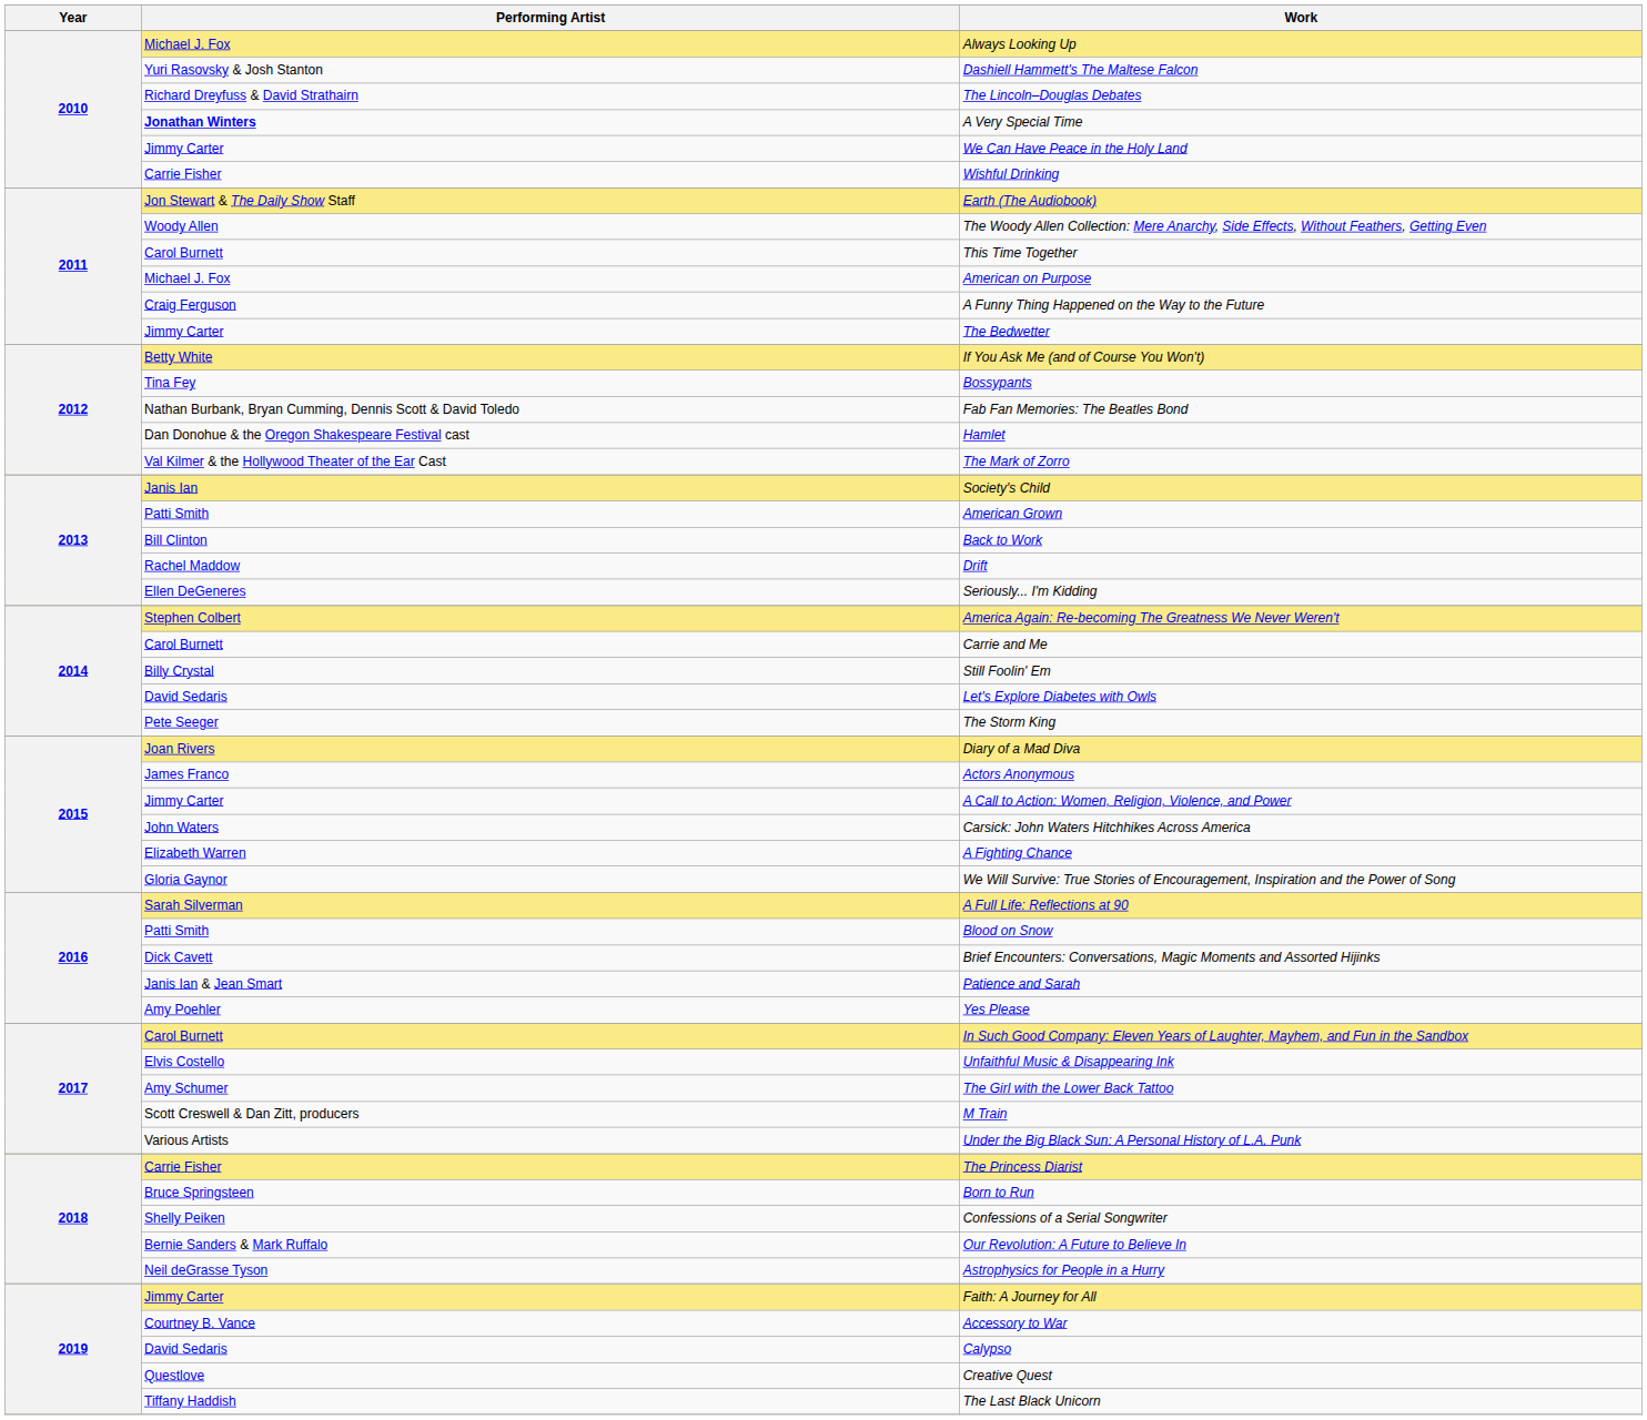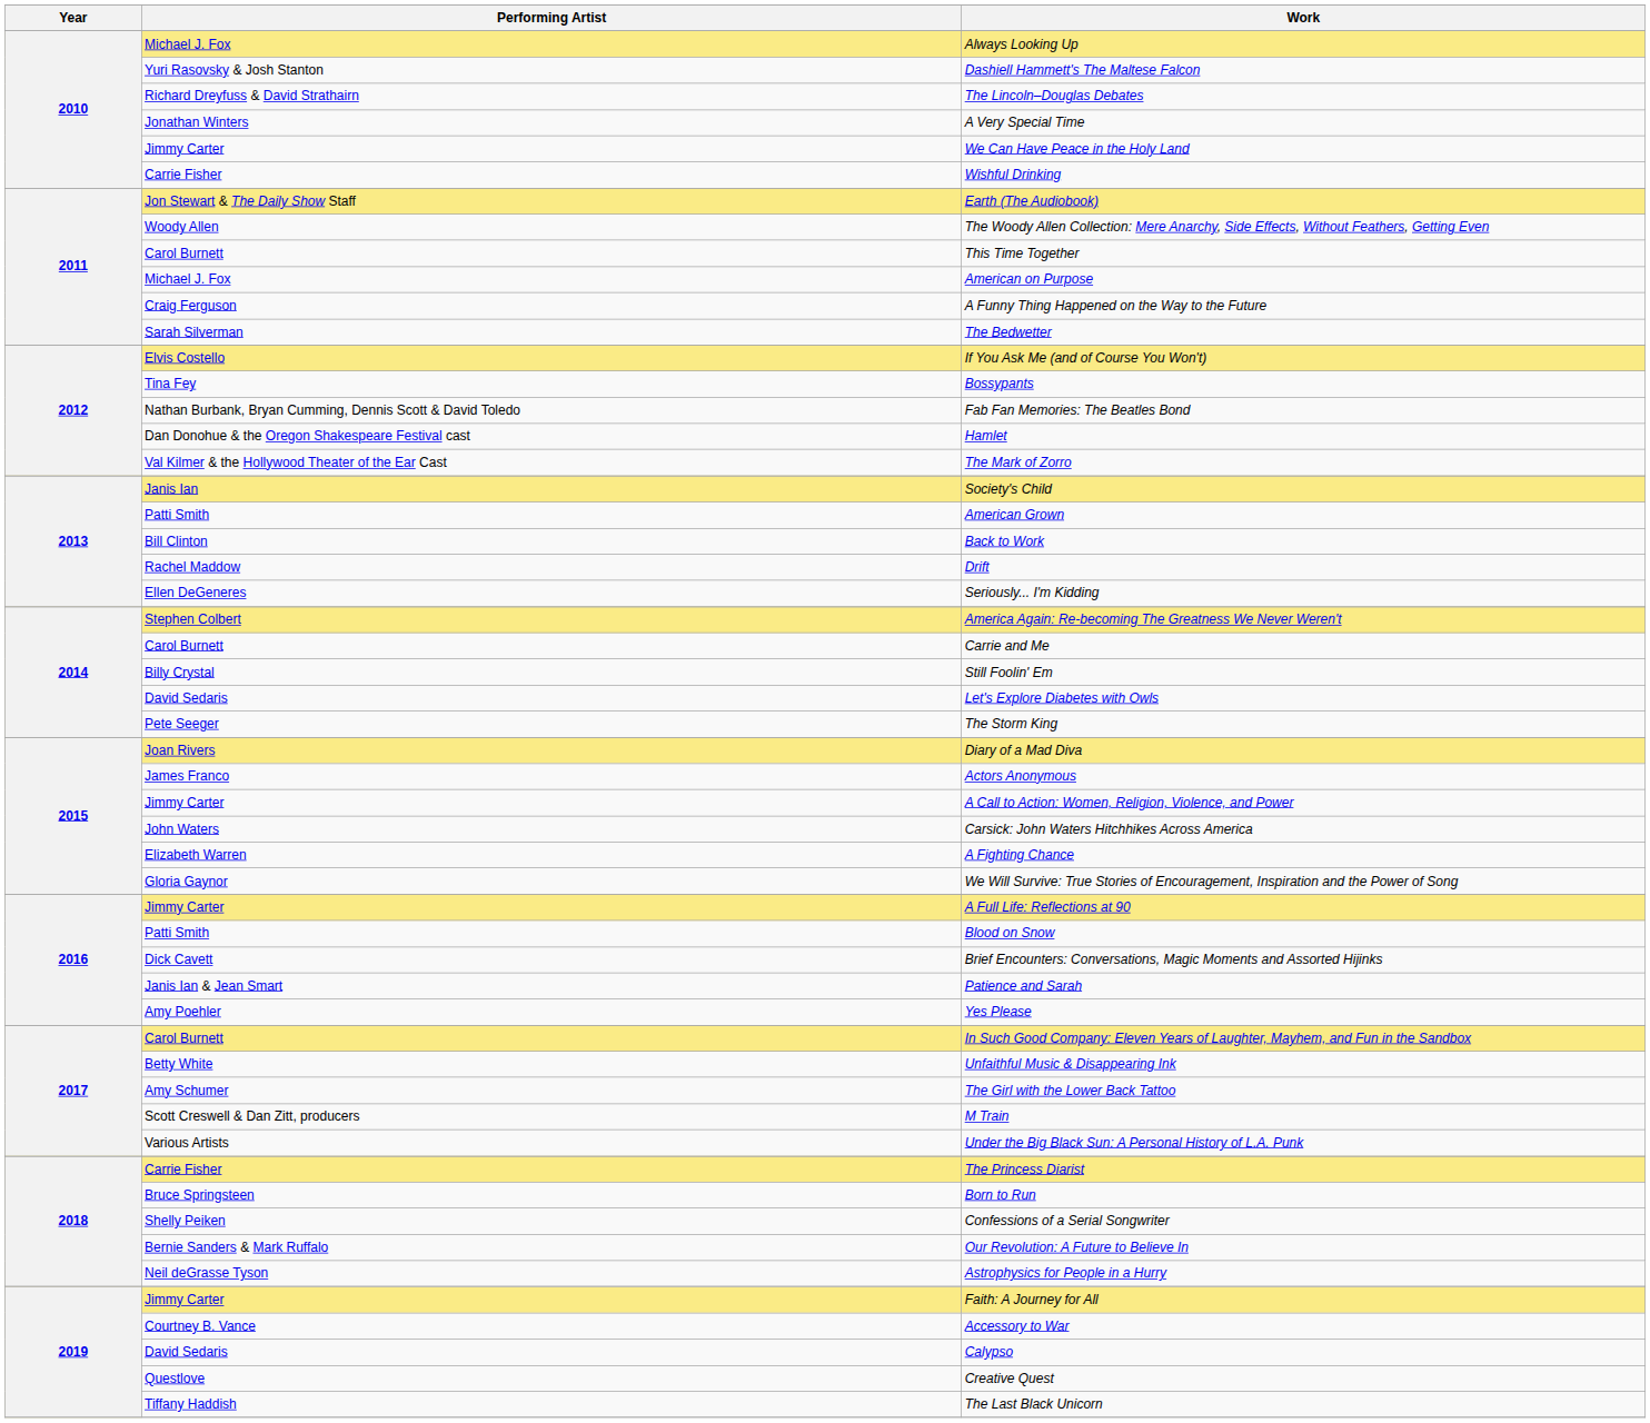 <table class="wikitable" style="font-size:1.00em; line-height:1.5em;">
 <tr bgcolor="#bebebe">
 </tr>
 <tr bgcolor="#bebebe">
 <th width="5%">Year</th>
 <th width="30%">Performing Artist</th>
 <th width="25%">Work</th>
 </tr>
 <tr>
 </tr>
 <tr style="background:#FAEB86;">
 <th rowspan=6, style="text-align:center;"><a href='#'>2010</a> <br></th>
 <td><a href='#'>Michael J. Fox</a></td>
 <td><em>Always Looking Up</em></td>
 </tr>
 <tr>
 <td><a href='#'>Yuri Rasovsky</a> & Josh Stanton</td>
 <td><em><a href='#'>Dashiell Hammett's The Maltese Falcon</a></em></td>
 </tr>
 <tr>
 <td><a href='#'>Richard Dreyfuss</a> & <a href='#'>David Strathairn</a></td>
 <td><em><a href='#'>The Lincoln–Douglas Debates</a></em></td>
 </tr>
 <tr>
-<td><strong><a href='#'>Jonathan Winters</a></strong></td>
+<td><a href='#'>Jonathan Winters</a></td>
 <td><em>A Very Special Time</em></td>
 </tr>
 <tr>
 <td><a href='#'>Jimmy Carter</a></td>
 <td><em><a href='#'>We Can Have Peace in the Holy Land</a></em></td>
 </tr>
 <tr>
 <td><a href='#'>Carrie Fisher</a></td>
 <td><em><a href='#'>Wishful Drinking</a></em></td>
 </tr>
 <tr>
 </tr>
 <tr style="background:#FAEB86;">
 <th rowspan=6, style="text-align:center;"><a href='#'>2011</a> <br></th>
 <td><a href='#'>Jon Stewart</a> & <em><a href='#'>The Daily Show</a></em> Staff</td>
 <td><em><a href='#'>Earth (The Audiobook)</a></em></td>
 </tr>
 <tr>
 <td><a href='#'>Woody Allen</a></td>
 <td><em>The Woody Allen Collection: <a href='#'>Mere Anarchy</a>, <a href='#'>Side Effects</a>, <a href='#'>Without Feathers</a>, <a href='#'>Getting Even</a></em></td>
 </tr>
 <tr>
 <td><a href='#'>Carol Burnett</a></td>
 <td><em>This Time Together</em></td>
 </tr>
 <tr>
 <td><a href='#'>Michael J. Fox</a></td>
 <td><em><a href='#'>American on Purpose</a></em></td>
 </tr>
 <tr>
 <td><a href='#'>Craig Ferguson</a></td>
 <td><em>A Funny Thing Happened on the Way to the Future</em></td>
 </tr>
 <tr>
-<td><a href='#'>Jimmy Carter</a></td>
+<td><a href='#'>Sarah Silverman</a></td>
 <td><em><a href='#'>The Bedwetter</a></em></td>
 </tr>
 <tr>
 </tr>
 <tr style="background:#FAEB86;">
 <th rowspan=5, style="text-align:center;"><a href='#'>2012</a> <br></th>
-<td><a href='#'>Betty White</a></td>
+<td><a href='#'>Elvis Costello</a></td>
 <td><em>If You Ask Me (and of Course You Won't)</em></td>
 </tr>
 <tr>
 <td><a href='#'>Tina Fey</a></td>
 <td><em><a href='#'>Bossypants</a></em></td>
 </tr>
 <tr>
 <td>Nathan Burbank, Bryan Cumming, Dennis Scott & David Toledo</td>
 <td><em>Fab Fan Memories: The Beatles Bond</em></td>
 </tr>
 <tr>
 <td>Dan Donohue & the <a href='#'>Oregon Shakespeare Festival</a> cast</td>
 <td><em><a href='#'>Hamlet</a></em></td>
 </tr>
 <tr>
 <td><a href='#'>Val Kilmer</a> & the <a href='#'>Hollywood Theater of the Ear</a> Cast</td>
 <td><em><a href='#'>The Mark of Zorro</a></em></td>
 </tr>
 <tr>
 </tr>
 <tr style="background:#FAEB86;">
 <th rowspan=5, style="text-align:center;"><a href='#'>2013</a> <br></th>
 <td><a href='#'>Janis Ian</a></td>
 <td><em>Society's Child</em></td>
 </tr>
 <tr>
 <td><a href='#'>Patti Smith</a></td>
 <td><em><a href='#'>American Grown</a></em></td>
 </tr>
 <tr>
 <td><a href='#'>Bill Clinton</a></td>
 <td><em><a href='#'>Back to Work</a></em></td>
 </tr>
 <tr>
 <td><a href='#'>Rachel Maddow</a></td>
 <td><em><a href='#'>Drift</a></em></td>
 </tr>
 <tr>
 <td><a href='#'>Ellen DeGeneres</a></td>
 <td><em>Seriously... I'm Kidding</em></td>
 </tr>
 <tr>
 </tr>
 <tr style="background:#FAEB86;">
 <th rowspan=5, style="text-align:center;"><a href='#'>2014</a> <br></th>
 <td><a href='#'>Stephen Colbert</a></td>
 <td><em><a href='#'>America Again: Re-becoming The Greatness We Never Weren't</a></em></td>
 </tr>
 <tr>
 <td><a href='#'>Carol Burnett</a></td>
 <td><em>Carrie and Me</em></td>
 </tr>
 <tr>
 <td><a href='#'>Billy Crystal</a></td>
 <td><em>Still Foolin' Em</em></td>
 </tr>
 <tr>
 <td><a href='#'>David Sedaris</a></td>
 <td><em><a href='#'>Let's Explore Diabetes with Owls</a></em></td>
 </tr>
 <tr>
 <td><a href='#'>Pete Seeger</a></td>
 <td><em>The Storm King</em></td>
 </tr>
 <tr>
 </tr>
 <tr style="background:#FAEB86;">
 <th rowspan=6, style="text-align:center;"><a href='#'>2015</a> <br></th>
 <td><a href='#'>Joan Rivers</a></td>
 <td><em>Diary of a Mad Diva</em></td>
 </tr>
 <tr>
 <td><a href='#'>James Franco</a></td>
 <td><em><a href='#'>Actors Anonymous</a></em></td>
 </tr>
 <tr>
 <td><a href='#'>Jimmy Carter</a></td>
 <td><em><a href='#'>A Call to Action: Women, Religion, Violence, and Power</a></em></td>
 </tr>
 <tr>
 <td><a href='#'>John Waters</a></td>
 <td><em>Carsick: John Waters Hitchhikes Across America</em></td>
 </tr>
 <tr>
 <td><a href='#'>Elizabeth Warren</a></td>
 <td><em><a href='#'>A Fighting Chance</a></em></td>
 </tr>
 <tr>
 <td><a href='#'>Gloria Gaynor</a></td>
 <td><em>We Will Survive: True Stories of Encouragement, Inspiration and the Power of Song</em></td>
 </tr>
 <tr>
 </tr>
 <tr style="background:#FAEB86;">
 <th rowspan=5, style="text-align:center;"><a href='#'>2016</a> <br></th>
-<td><a href='#'>Sarah Silverman</a></td>
+<td><a href='#'>Jimmy Carter</a></td>
 <td><em><a href='#'>A Full Life: Reflections at 90</a></em></td>
 </tr>
 <tr>
 <td><a href='#'>Patti Smith</a></td>
 <td><em><a href='#'>Blood on Snow</a></em></td>
 </tr>
 <tr>
 <td><a href='#'>Dick Cavett</a></td>
 <td><em>Brief Encounters: Conversations, Magic Moments and Assorted Hijinks</em></td>
 </tr>
 <tr>
 <td><a href='#'>Janis Ian</a> & <a href='#'>Jean Smart</a></td>
 <td><em><a href='#'>Patience and Sarah</a></em></td>
 </tr>
 <tr>
 <td><a href='#'>Amy Poehler</a></td>
 <td><em><a href='#'>Yes Please</a></em></td>
 </tr>
 <tr>
 </tr>
 <tr style="background:#FAEB86;">
 <th rowspan=5, style="text-align:center;"><a href='#'>2017</a> <br></th>
 <td><a href='#'>Carol Burnett</a></td>
 <td><em><a href='#'>In Such Good Company: Eleven Years of Laughter, Mayhem, and Fun in the Sandbox</a></em></td>
 </tr>
 <tr>
-<td><a href='#'>Elvis Costello</a></td>
+<td><a href='#'>Betty White</a></td>
 <td><em><a href='#'>Unfaithful Music & Disappearing Ink</a></em></td>
 </tr>
 <tr>
 <td><a href='#'>Amy Schumer</a></td>
 <td><em><a href='#'>The Girl with the Lower Back Tattoo</a></em></td>
 </tr>
 <tr>
 <td>Scott Creswell & Dan Zitt, producers</td>
 <td><em><a href='#'>M Train</a></em></td>
 </tr>
 <tr>
 <td>Various Artists</td>
 <td><em><a href='#'>Under the Big Black Sun: A Personal History of L.A. Punk</a></em></td>
 </tr>
 <tr>
 </tr>
 <tr style="background:#FAEB86;">
 <th rowspan=6, style="text-align:center;"><a href='#'>2018</a> <br></th>
 </tr>
 <tr style="background:#FAEB86;">
 <td><a href='#'>Carrie Fisher</a></td>
 <td><em><a href='#'>The Princess Diarist</a></em></td>
 </tr>
 <tr>
 <td><a href='#'>Bruce Springsteen</a></td>
 <td><em><a href='#'>Born to Run</a></em></td>
 </tr>
 <tr>
 <td><a href='#'>Shelly Peiken</a></td>
 <td><em>Confessions of a Serial Songwriter</em></td>
 </tr>
 <tr>
 <td><a href='#'>Bernie Sanders</a> & <a href='#'>Mark Ruffalo</a></td>
 <td><em><a href='#'>Our Revolution: A Future to Believe In</a></em></td>
 </tr>
 <tr>
 <td><a href='#'>Neil deGrasse Tyson</a></td>
 <td><em><a href='#'>Astrophysics for People in a Hurry</a></em></td>
 </tr>
 <tr>
 </tr>
 <tr style="background:#FAEB86;">
 <th rowspan=5, style="text-align:center;"><a href='#'>2019</a> <br></th>
 <td><a href='#'>Jimmy Carter</a></td>
 <td><em>Faith: A Journey for All</em></td>
 </tr>
 <tr>
 <td><a href='#'>Courtney B. Vance</a></td>
 <td><em><a href='#'>Accessory to War</a></em></td>
 </tr>
 <tr>
 <td><a href='#'>David Sedaris</a></td>
 <td><em><a href='#'>Calypso</a></em></td>
 </tr>
 <tr>
 <td><a href='#'>Questlove</a></td>
 <td><em>Creative Quest</em></td>
 </tr>
 <tr>
 <td><a href='#'>Tiffany Haddish</a></td>
 <td><em>The Last Black Unicorn</em></td>
 </tr>
 <tr>
 </tr>
 </table>
